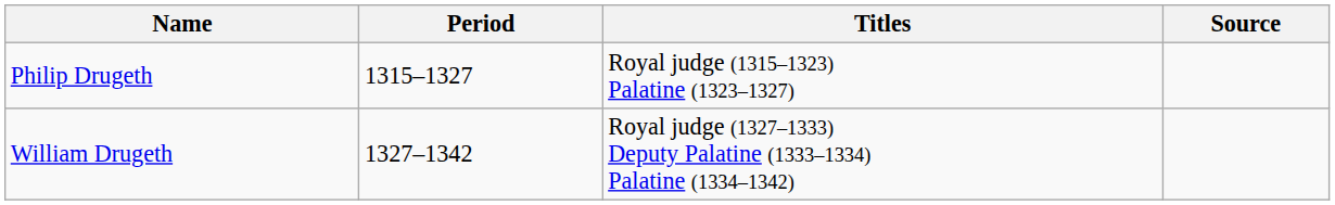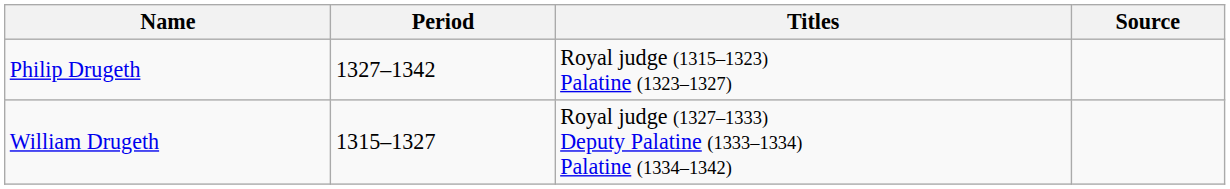 <table class="wikitable" style="width: 70%">
 <tr>
 <th>Name</th>
 <th>Period</th>
 <th>Titles</th>
 <th>Source</th>
 </tr>
 <tr>
 <td><a href='#'>Philip Drugeth</a></td>
-<td>1315–1327</td>
+<td>1327–1342</td>
 <td>Royal judge <small>(1315–1323)</small><br><a href='#'>Palatine</a> <small>(1323–1327)</small></td>
 <td></td>
 </tr>
 <tr>
 <td><a href='#'>William Drugeth</a></td>
-<td>1327–1342</td>
+<td>1315–1327</td>
 <td>Royal judge <small>(1327–1333)</small><br><a href='#'>Deputy Palatine</a> <small>(1333–1334)</small><br><a href='#'>Palatine</a> <small>(1334–1342)</small></td>
 <td></td>
 </tr>
 </table>
